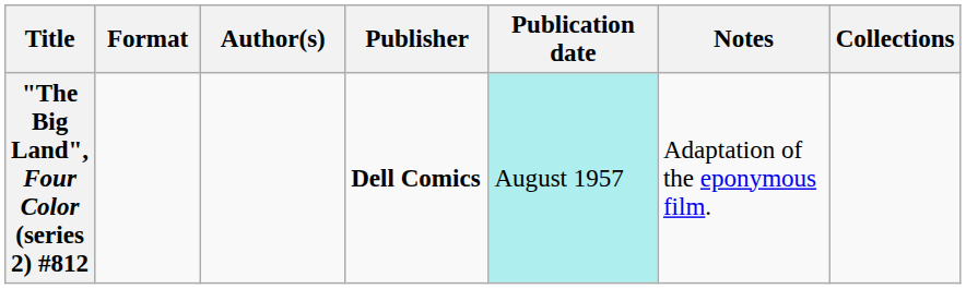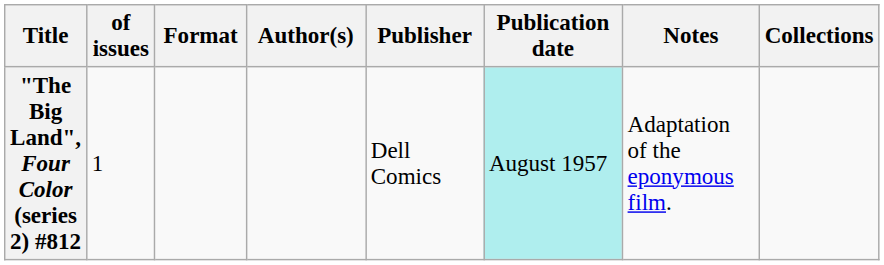 <table class="wikitable">
 <tr>
 <th>Title</th>
+<th style="width:40pt"> of issues</th>
 <th style="width:75pt">Format</th>
 <th style="width:125pt">Author(s)</th>
 <th style="width:125pt">Publisher</th>
 <th style="width:150pt">Publication date</th>
 <th style="width:175pt">Notes</th>
 <th>Collections</th>
 </tr>
 <tr>
 <th>"The Big Land", <em>Four Color</em> (series 2) #812</th>
+<td>1</td>
 <td></td>
 <td></td>
-<td><strong>Dell Comics</strong></td>
+<td>Dell Comics</td>
 <td style="background: paleturquoise;">August 1957</td>
 <td>Adaptation of the <a href='#'>eponymous film</a>.</td>
 <td></td>
 </tr>
 </table>
